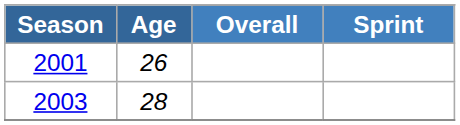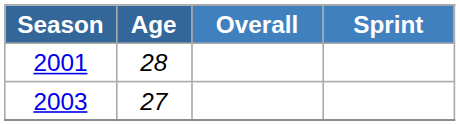 <table class="wikitable" style="font-size:95%; text-align:center; border:grey solid 1px; border-collapse:collapse; background:#ffffff;">
 <tr>
 <th style="background-color:#369; color:white; width:60px;" rowspan="2"> Season </th>
 <th style="background-color:#369; color:white; width:40px;" rowspan="2"> Age </th>
 </tr>
 <tr>
 <th style="background-color:#4180be; color:white; width:75px;">Overall</th>
 <th style="background-color:#4180be; color:white; width:75px;">Sprint</th>
 </tr>
 <tr>
 <td><a href='#'>2001</a></td>
-<td><em>26</em></td>
+<td><em>28</em></td>
 <td></td>
 <td></td>
 </tr>
 <tr>
 <td><a href='#'>2003</a></td>
-<td><em>28</em></td>
+<td><em>27</em></td>
 <td></td>
 <td></td>
 </tr>
 <tr>
 </tr>
 </table>
